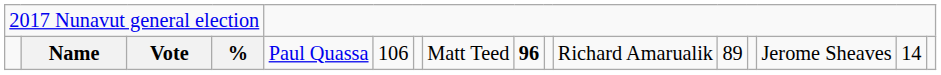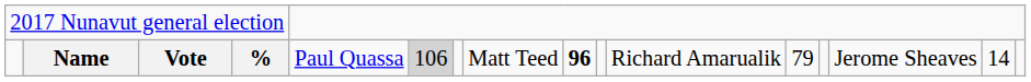 <table class="wikitable">
 <tr>
 <td colspan=4 align=center><a href='#'>2017 Nunavut general election</a></td>
 </tr>
 <tr>
 <td></td>
 <th>Name</th>
 <th>Vote</th>
 <th>%<br></th>
 <td><a href='#'>Paul Quassa</a></td>
-<td>106</td>
+<td style="background: lightgrey;">106</td>
 <td><br></td>
 <td>Matt Teed</td>
 <td><strong>96</strong></td>
 <td><br></td>
 <td>Richard Amarualik</td>
-<td>89</td>
+<td>79</td>
 <td><br></td>
 <td>Jerome Sheaves</td>
 <td>14</td>
 <td></td>
 </tr>
 </table>
